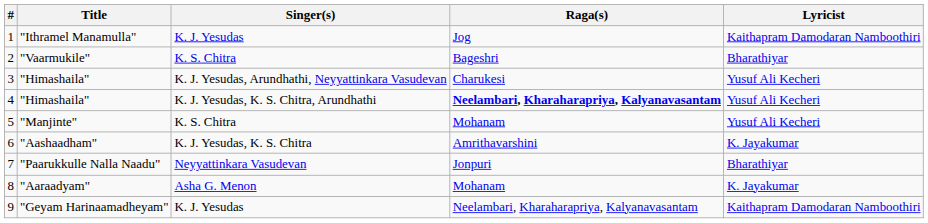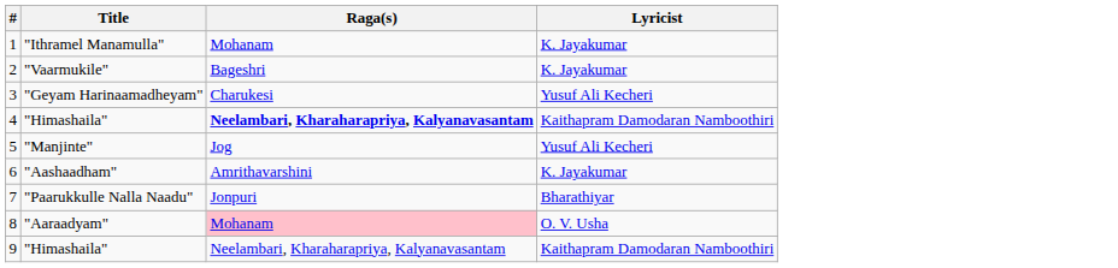 <table class="wikitable tracklist" style="font-size:95%;">
 <tr>
 <th>#</th>
 <th>Title</th>
-<th>Singer(s)</th>
 <th>Raga(s)</th>
 <th>Lyricist</th>
 </tr>
 <tr>
 <td>1</td>
 <td>"Ithramel Manamulla"</td>
-<td><a href='#'>K. J. Yesudas</a></td>
-<td><a href='#'>Jog</a></td>
-<td><a href='#'>Kaithapram Damodaran Namboothiri</a></td>
+<td><a href='#'>Mohanam</a></td>
+<td><a href='#'>K. Jayakumar</a></td>
 </tr>
 <tr>
 <td>2</td>
 <td>"Vaarmukile"</td>
-<td><a href='#'>K. S. Chitra</a></td>
 <td><a href='#'>Bageshri</a></td>
-<td><a href='#'>Bharathiyar</a></td>
+<td><a href='#'>K. Jayakumar</a></td>
 </tr>
 <tr>
 <td>3</td>
-<td>"Himashaila"</td>
-<td>K. J. Yesudas, Arundhathi, <a href='#'>Neyyattinkara Vasudevan</a></td>
+<td>"Geyam Harinaamadheyam"</td>
 <td><a href='#'>Charukesi</a></td>
 <td><a href='#'>Yusuf Ali Kecheri</a></td>
 </tr>
 <tr>
 <td>4</td>
 <td>"Himashaila"</td>
-<td>K. J. Yesudas, K. S. Chitra, Arundhathi</td>
 <td><strong><a href='#'>Neelambari</a>, <a href='#'>Kharaharapriya</a>, <a href='#'>Kalyanavasantam</a></strong></td>
-<td><a href='#'>Yusuf Ali Kecheri</a></td>
+<td><a href='#'>Kaithapram Damodaran Namboothiri</a></td>
 </tr>
 <tr>
 <td>5</td>
 <td>"Manjinte"</td>
-<td>K. S. Chitra</td>
-<td><a href='#'>Mohanam</a></td>
+<td><a href='#'>Jog</a></td>
 <td><a href='#'>Yusuf Ali Kecheri</a></td>
 </tr>
 <tr>
 <td>6</td>
 <td>"Aashaadham"</td>
-<td>K. J. Yesudas, K. S. Chitra</td>
 <td><a href='#'>Amrithavarshini</a></td>
 <td><a href='#'>K. Jayakumar</a></td>
 </tr>
 <tr>
 <td>7</td>
 <td>"Paarukkulle Nalla Naadu"</td>
-<td><a href='#'>Neyyattinkara Vasudevan</a></td>
 <td><a href='#'>Jonpuri</a></td>
 <td><a href='#'>Bharathiyar</a></td>
 </tr>
 <tr>
 <td>8</td>
 <td>"Aaraadyam"</td>
-<td><a href='#'>Asha G. Menon</a></td>
-<td><a href='#'>Mohanam</a></td>
-<td><a href='#'>K. Jayakumar</a></td>
+<td style="background: pink;"><a href='#'>Mohanam</a></td>
+<td><a href='#'>O. V. Usha</a></td>
 </tr>
 <tr>
 <td>9</td>
-<td>"Geyam Harinaamadheyam"</td>
-<td>K. J. Yesudas</td>
+<td>"Himashaila"</td>
 <td><a href='#'>Neelambari</a>, <a href='#'>Kharaharapriya</a>, <a href='#'>Kalyanavasantam</a></td>
 <td><a href='#'>Kaithapram Damodaran Namboothiri</a></td>
 </tr>
 </table>
